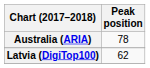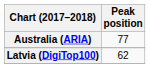 <table class="wikitable sortable plainrowheaders" style="text-align:center">
 <tr>
 <th scope="col">Chart (2017–2018)</th>
 <th scope="col">Peak<br>position</th>
 </tr>
 <tr>
 <th scope="row">Australia (<a href='#'>ARIA</a>)</th>
-<td>78</td>
+<td>77</td>
 </tr>
 <tr>
 </tr>
 <tr>
 </tr>
 <tr>
 </tr>
 <tr>
 </tr>
 <tr>
 <th scope="row">Latvia (<a href='#'>DigiTop100</a>)</th>
 <td>62</td>
 </tr>
 <tr>
 </tr>
 </table>
